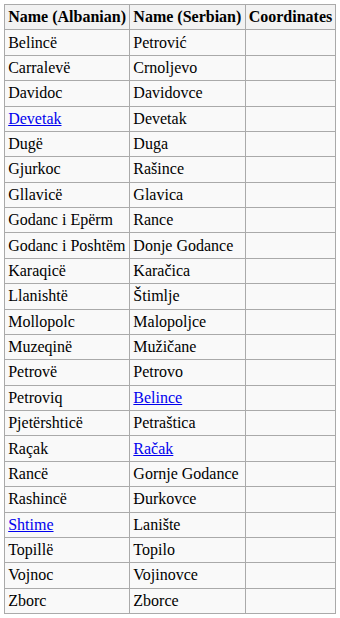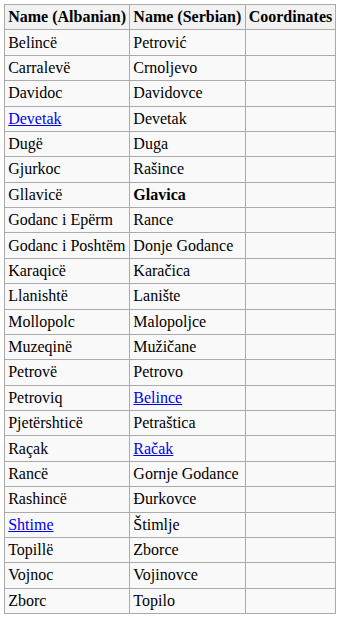 <table class="wikitable sortable">
 <tr>
 <th>Name (Albanian)</th>
 <th>Name (Serbian)</th>
 <th>Coordinates</th>
 </tr>
 <tr>
 <td>Belincë</td>
 <td>Petrović</td>
 <td></td>
 </tr>
 <tr>
 <td>Carralevë</td>
 <td>Crnoljevo</td>
 <td></td>
 </tr>
 <tr>
 <td>Davidoc</td>
 <td>Davidovce</td>
 <td></td>
 </tr>
 <tr>
 <td><a href='#'>Devetak</a></td>
 <td>Devetak</td>
 <td></td>
 </tr>
 <tr>
 <td>Dugë</td>
 <td>Duga</td>
 <td></td>
 </tr>
 <tr>
 <td>Gjurkoc</td>
 <td>Rašince</td>
 <td></td>
 </tr>
 <tr>
 <td>Gllavicë</td>
-<td>Glavica</td>
+<td><strong>Glavica</strong></td>
 <td></td>
 </tr>
 <tr>
 <td>Godanc i Epërm</td>
 <td>Rance</td>
 <td></td>
 </tr>
 <tr>
 <td>Godanc i Poshtëm</td>
 <td>Donje Godance</td>
 <td></td>
 </tr>
 <tr>
 <td>Karaqicë</td>
 <td>Karačica</td>
 <td></td>
 </tr>
 <tr>
 <td>Llanishtë</td>
-<td>Štimlje</td>
+<td>Lanište</td>
 <td></td>
 </tr>
 <tr>
 <td>Mollopolc</td>
 <td>Malopoljce</td>
 <td></td>
 </tr>
 <tr>
 <td>Muzeqinë</td>
 <td>Mužičane</td>
 <td></td>
 </tr>
 <tr>
 <td>Petrovë</td>
 <td>Petrovo</td>
 <td></td>
 </tr>
 <tr>
 <td>Petroviq</td>
 <td><a href='#'>Belince</a></td>
 <td></td>
 </tr>
 <tr>
 <td>Pjetërshticë</td>
 <td>Petraštica</td>
 <td></td>
 </tr>
 <tr>
 <td>Raçak</td>
 <td><a href='#'>Račak</a></td>
 <td></td>
 </tr>
 <tr>
 <td>Rancë</td>
 <td>Gornje Godance</td>
 <td></td>
 </tr>
 <tr>
 <td>Rashincë</td>
 <td>Ðurkovce</td>
 <td></td>
 </tr>
 <tr>
 <td><a href='#'>Shtime</a></td>
-<td>Lanište</td>
+<td>Štimlje</td>
 <td></td>
 </tr>
 <tr>
 <td>Topillë</td>
-<td>Topilo</td>
+<td>Zborce</td>
 <td></td>
 </tr>
 <tr>
 <td>Vojnoc</td>
 <td>Vojinovce</td>
 <td></td>
 </tr>
 <tr>
 <td>Zborc</td>
-<td>Zborce</td>
+<td>Topilo</td>
 <td></td>
 </tr>
 </table>
